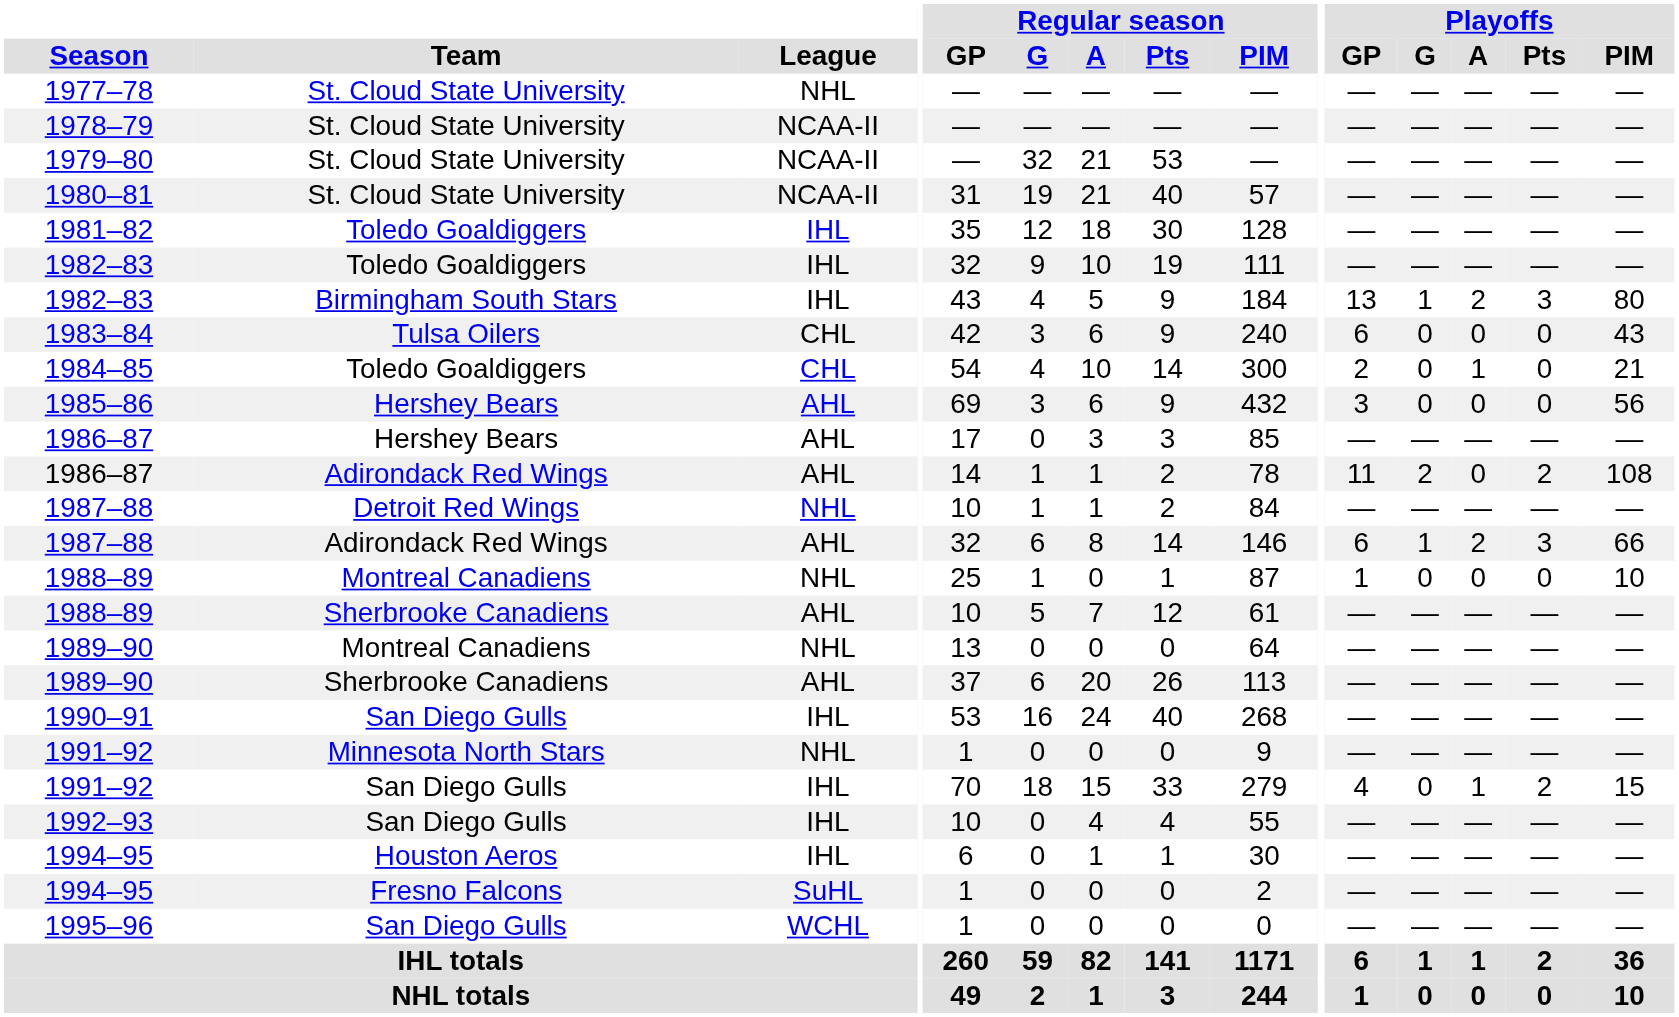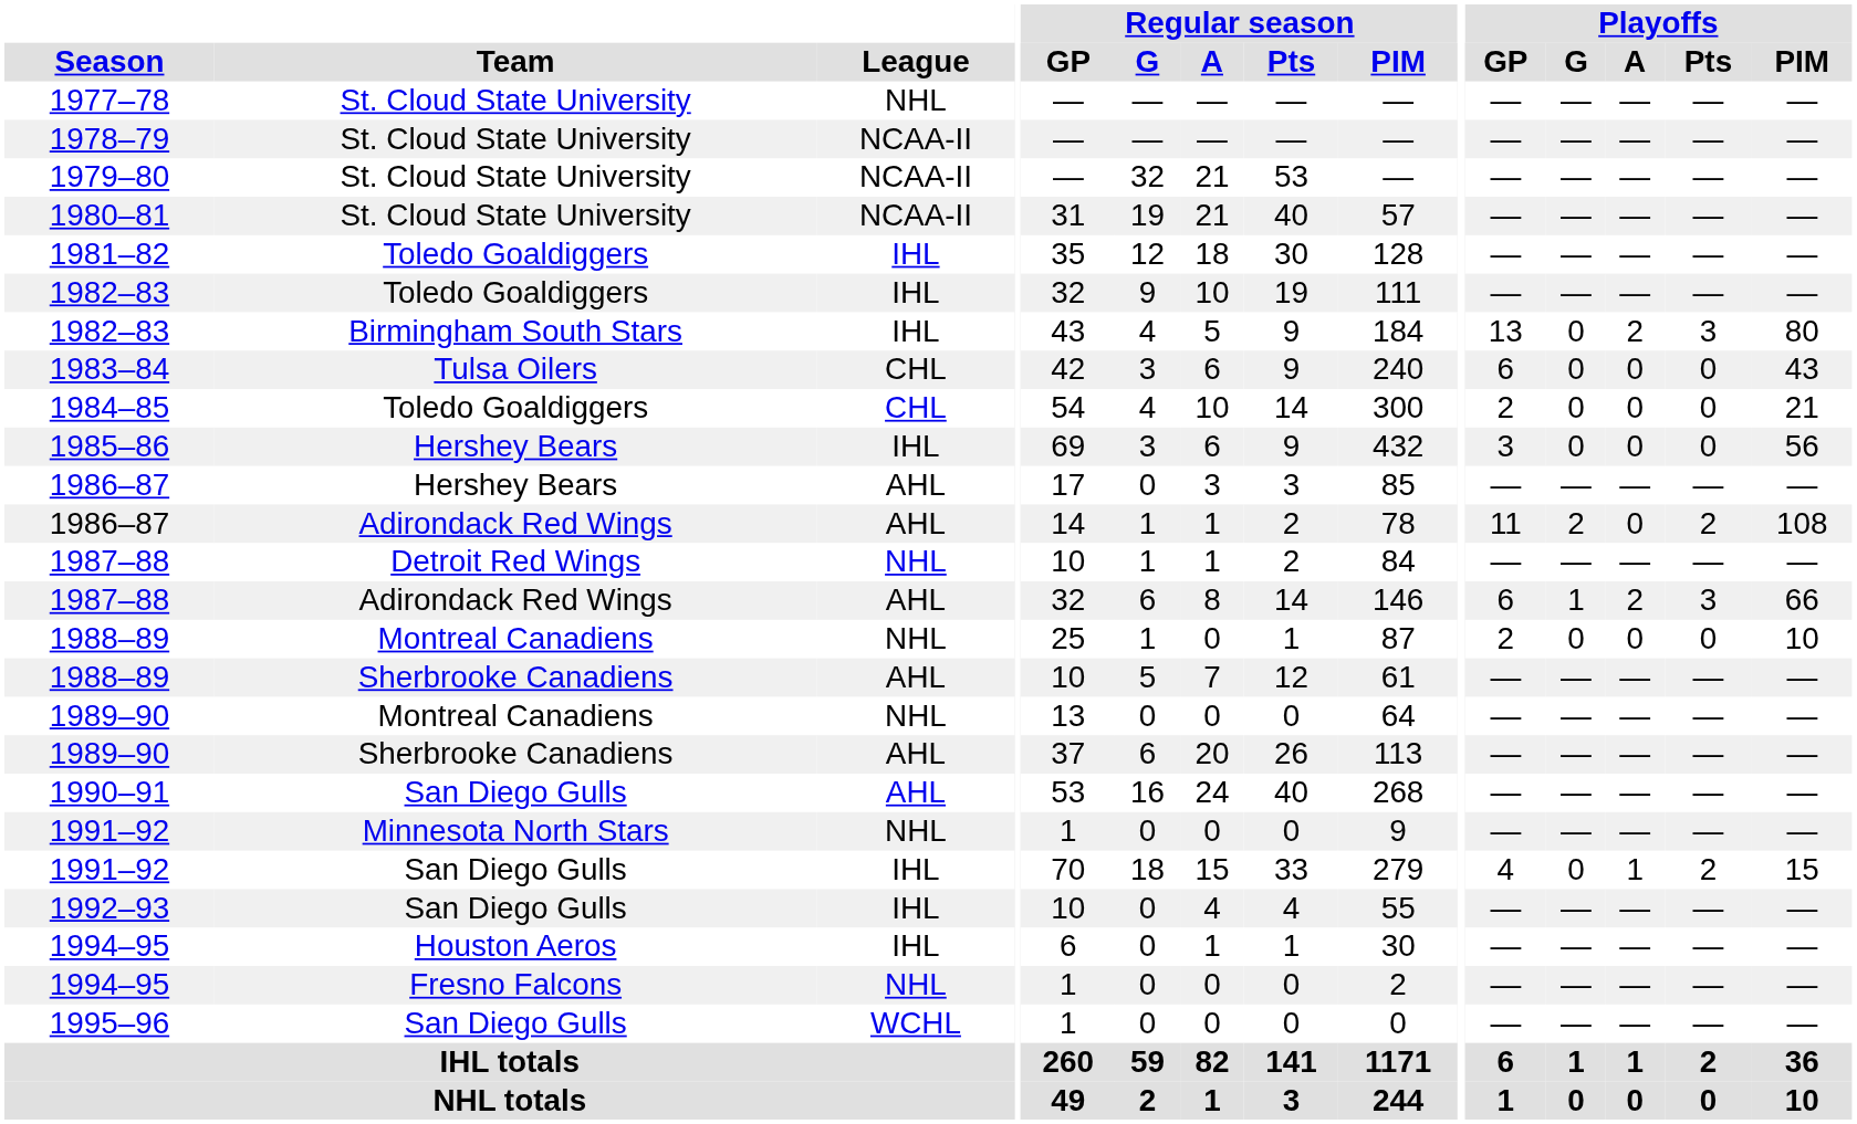 <table border="0" cellpadding="1" cellspacing="0" style="text-align:center; width:60em">
 <tr bgcolor="#e0e0e0">
 <th colspan="3" bgcolor="#ffffff"></th>
 <th rowspan="100" bgcolor="#ffffff"></th>
 <th colspan="5"><a href='#'>Regular season</a></th>
 <th rowspan="100" bgcolor="#ffffff"></th>
 <th colspan="5"><a href='#'>Playoffs</a></th>
 </tr>
 <tr bgcolor="#e0e0e0">
 <th><a href='#'>Season</a></th>
 <th>Team</th>
 <th>League</th>
 <th>GP</th>
 <th><a href='#'>G</a></th>
 <th><a href='#'>A</a></th>
 <th><a href='#'>Pts</a></th>
 <th><a href='#'>PIM</a></th>
 <th>GP</th>
 <th>G</th>
 <th>A</th>
 <th>Pts</th>
 <th>PIM</th>
 </tr>
 <tr>
 <td><a href='#'>1977–78</a></td>
 <td><a href='#'>St. Cloud State University</a></td>
 <td>NHL</td>
 <td>—</td>
 <td>—</td>
 <td>—</td>
 <td>—</td>
 <td>—</td>
 <td>—</td>
 <td>—</td>
 <td>—</td>
 <td>—</td>
 <td>—</td>
 </tr>
 <tr bgcolor="#f0f0f0">
 <td><a href='#'>1978–79</a></td>
 <td>St. Cloud State University</td>
 <td>NCAA-II</td>
 <td>—</td>
 <td>—</td>
 <td>—</td>
 <td>—</td>
 <td>—</td>
 <td>—</td>
 <td>—</td>
 <td>—</td>
 <td>—</td>
 <td>—</td>
 </tr>
 <tr>
 <td><a href='#'>1979–80</a></td>
 <td>St. Cloud State University</td>
 <td>NCAA-II</td>
 <td>—</td>
 <td>32</td>
 <td>21</td>
 <td>53</td>
 <td>—</td>
 <td>—</td>
 <td>—</td>
 <td>—</td>
 <td>—</td>
 <td>—</td>
 </tr>
 <tr bgcolor="#f0f0f0">
 <td><a href='#'>1980–81</a></td>
 <td>St. Cloud State University</td>
 <td>NCAA-II</td>
 <td>31</td>
 <td>19</td>
 <td>21</td>
 <td>40</td>
 <td>57</td>
 <td>—</td>
 <td>—</td>
 <td>—</td>
 <td>—</td>
 <td>—</td>
 </tr>
 <tr>
 <td><a href='#'>1981–82</a></td>
 <td><a href='#'>Toledo Goaldiggers</a></td>
 <td><a href='#'>IHL</a></td>
 <td>35</td>
 <td>12</td>
 <td>18</td>
 <td>30</td>
 <td>128</td>
 <td>—</td>
 <td>—</td>
 <td>—</td>
 <td>—</td>
 <td>—</td>
 </tr>
 <tr bgcolor="#f0f0f0">
 <td><a href='#'>1982–83</a></td>
 <td>Toledo Goaldiggers</td>
 <td>IHL</td>
 <td>32</td>
 <td>9</td>
 <td>10</td>
 <td>19</td>
 <td>111</td>
 <td>—</td>
 <td>—</td>
 <td>—</td>
 <td>—</td>
 <td>—</td>
 </tr>
 <tr>
 <td><a href='#'>1982–83</a></td>
 <td><a href='#'>Birmingham South Stars</a></td>
 <td>IHL</td>
 <td>43</td>
 <td>4</td>
 <td>5</td>
 <td>9</td>
 <td>184</td>
 <td>13</td>
-<td>1</td>
+<td>0</td>
 <td>2</td>
 <td>3</td>
 <td>80</td>
 </tr>
 <tr bgcolor="#f0f0f0">
 <td><a href='#'>1983–84</a></td>
 <td><a href='#'>Tulsa Oilers</a></td>
 <td>CHL</td>
 <td>42</td>
 <td>3</td>
 <td>6</td>
 <td>9</td>
 <td>240</td>
 <td>6</td>
 <td>0</td>
 <td>0</td>
 <td>0</td>
 <td>43</td>
 </tr>
 <tr>
 <td><a href='#'>1984–85</a></td>
 <td>Toledo Goaldiggers</td>
 <td><a href='#'>CHL</a></td>
 <td>54</td>
 <td>4</td>
 <td>10</td>
 <td>14</td>
 <td>300</td>
 <td>2</td>
 <td>0</td>
-<td>1</td>
+<td>0</td>
 <td>0</td>
 <td>21</td>
 </tr>
 <tr bgcolor="#f0f0f0">
 <td><a href='#'>1985–86</a></td>
 <td><a href='#'>Hershey Bears</a></td>
-<td><a href='#'>AHL</a></td>
+<td>IHL</td>
 <td>69</td>
 <td>3</td>
 <td>6</td>
 <td>9</td>
 <td>432</td>
 <td>3</td>
 <td>0</td>
 <td>0</td>
 <td>0</td>
 <td>56</td>
 </tr>
 <tr>
 <td><a href='#'>1986–87</a></td>
 <td>Hershey Bears</td>
 <td>AHL</td>
 <td>17</td>
 <td>0</td>
 <td>3</td>
 <td>3</td>
 <td>85</td>
 <td>—</td>
 <td>—</td>
 <td>—</td>
 <td>—</td>
 <td>—</td>
 </tr>
 <tr bgcolor="#f0f0f0">
 <td>1986–87</td>
 <td><a href='#'>Adirondack Red Wings</a></td>
 <td>AHL</td>
 <td>14</td>
 <td>1</td>
 <td>1</td>
 <td>2</td>
 <td>78</td>
 <td>11</td>
 <td>2</td>
 <td>0</td>
 <td>2</td>
 <td>108</td>
 </tr>
 <tr>
 <td><a href='#'>1987–88</a></td>
 <td><a href='#'>Detroit Red Wings</a></td>
 <td><a href='#'>NHL</a></td>
 <td>10</td>
 <td>1</td>
 <td>1</td>
 <td>2</td>
 <td>84</td>
 <td>—</td>
 <td>—</td>
 <td>—</td>
 <td>—</td>
 <td>—</td>
 </tr>
 <tr bgcolor="#f0f0f0">
 <td><a href='#'>1987–88</a></td>
 <td>Adirondack Red Wings</td>
 <td>AHL</td>
 <td>32</td>
 <td>6</td>
 <td>8</td>
 <td>14</td>
 <td>146</td>
 <td>6</td>
 <td>1</td>
 <td>2</td>
 <td>3</td>
 <td>66</td>
 </tr>
 <tr>
 <td><a href='#'>1988–89</a></td>
 <td><a href='#'>Montreal Canadiens</a></td>
 <td>NHL</td>
 <td>25</td>
 <td>1</td>
 <td>0</td>
 <td>1</td>
 <td>87</td>
-<td>1</td>
+<td>2</td>
 <td>0</td>
 <td>0</td>
 <td>0</td>
 <td>10</td>
 </tr>
 <tr bgcolor="#f0f0f0">
 <td><a href='#'>1988–89</a></td>
 <td><a href='#'>Sherbrooke Canadiens</a></td>
 <td>AHL</td>
 <td>10</td>
 <td>5</td>
 <td>7</td>
 <td>12</td>
 <td>61</td>
 <td>—</td>
 <td>—</td>
 <td>—</td>
 <td>—</td>
 <td>—</td>
 </tr>
 <tr>
 <td><a href='#'>1989–90</a></td>
 <td>Montreal Canadiens</td>
 <td>NHL</td>
 <td>13</td>
 <td>0</td>
 <td>0</td>
 <td>0</td>
 <td>64</td>
 <td>—</td>
 <td>—</td>
 <td>—</td>
 <td>—</td>
 <td>—</td>
 </tr>
 <tr bgcolor="#f0f0f0">
 <td><a href='#'>1989–90</a></td>
 <td>Sherbrooke Canadiens</td>
 <td>AHL</td>
 <td>37</td>
 <td>6</td>
 <td>20</td>
 <td>26</td>
 <td>113</td>
 <td>—</td>
 <td>—</td>
 <td>—</td>
 <td>—</td>
 <td>—</td>
 </tr>
 <tr>
 <td><a href='#'>1990–91</a></td>
 <td><a href='#'>San Diego Gulls</a></td>
-<td>IHL</td>
+<td><a href='#'>AHL</a></td>
 <td>53</td>
 <td>16</td>
 <td>24</td>
 <td>40</td>
 <td>268</td>
 <td>—</td>
 <td>—</td>
 <td>—</td>
 <td>—</td>
 <td>—</td>
 </tr>
 <tr bgcolor="#f0f0f0">
 <td><a href='#'>1991–92</a></td>
 <td><a href='#'>Minnesota North Stars</a></td>
 <td>NHL</td>
 <td>1</td>
 <td>0</td>
 <td>0</td>
 <td>0</td>
 <td>9</td>
 <td>—</td>
 <td>—</td>
 <td>—</td>
 <td>—</td>
 <td>—</td>
 </tr>
 <tr>
 <td><a href='#'>1991–92</a></td>
 <td>San Diego Gulls</td>
 <td>IHL</td>
 <td>70</td>
 <td>18</td>
 <td>15</td>
 <td>33</td>
 <td>279</td>
 <td>4</td>
 <td>0</td>
 <td>1</td>
 <td>2</td>
 <td>15</td>
 </tr>
 <tr bgcolor="#f0f0f0">
 <td><a href='#'>1992–93</a></td>
 <td>San Diego Gulls</td>
 <td>IHL</td>
 <td>10</td>
 <td>0</td>
 <td>4</td>
 <td>4</td>
 <td>55</td>
 <td>—</td>
 <td>—</td>
 <td>—</td>
 <td>—</td>
 <td>—</td>
 </tr>
 <tr>
 <td><a href='#'>1994–95</a></td>
 <td><a href='#'>Houston Aeros</a></td>
 <td>IHL</td>
 <td>6</td>
 <td>0</td>
 <td>1</td>
 <td>1</td>
 <td>30</td>
 <td>—</td>
 <td>—</td>
 <td>—</td>
 <td>—</td>
 <td>—</td>
 </tr>
 <tr bgcolor="#f0f0f0">
 <td><a href='#'>1994–95</a></td>
 <td><a href='#'>Fresno Falcons</a></td>
-<td><a href='#'>SuHL</a></td>
+<td><a href='#'>NHL</a></td>
 <td>1</td>
 <td>0</td>
 <td>0</td>
 <td>0</td>
 <td>2</td>
 <td>—</td>
 <td>—</td>
 <td>—</td>
 <td>—</td>
 <td>—</td>
 </tr>
 <tr>
 <td><a href='#'>1995–96</a></td>
 <td><a href='#'>San Diego Gulls</a></td>
 <td><a href='#'>WCHL</a></td>
 <td>1</td>
 <td>0</td>
 <td>0</td>
 <td>0</td>
 <td>0</td>
 <td>—</td>
 <td>—</td>
 <td>—</td>
 <td>—</td>
 <td>—</td>
 </tr>
 <tr bgcolor="#e0e0e0">
 <th colspan="3">IHL totals</th>
 <th>260</th>
 <th>59</th>
 <th>82</th>
 <th>141</th>
 <th>1171</th>
 <th>6</th>
 <th>1</th>
 <th>1</th>
 <th>2</th>
 <th>36</th>
 </tr>
 <tr bgcolor="#e0e0e0">
 <th colspan="3">NHL totals</th>
 <th>49</th>
 <th>2</th>
 <th>1</th>
 <th>3</th>
 <th>244</th>
 <th>1</th>
 <th>0</th>
 <th>0</th>
 <th>0</th>
 <th>10</th>
 </tr>
 </table>
